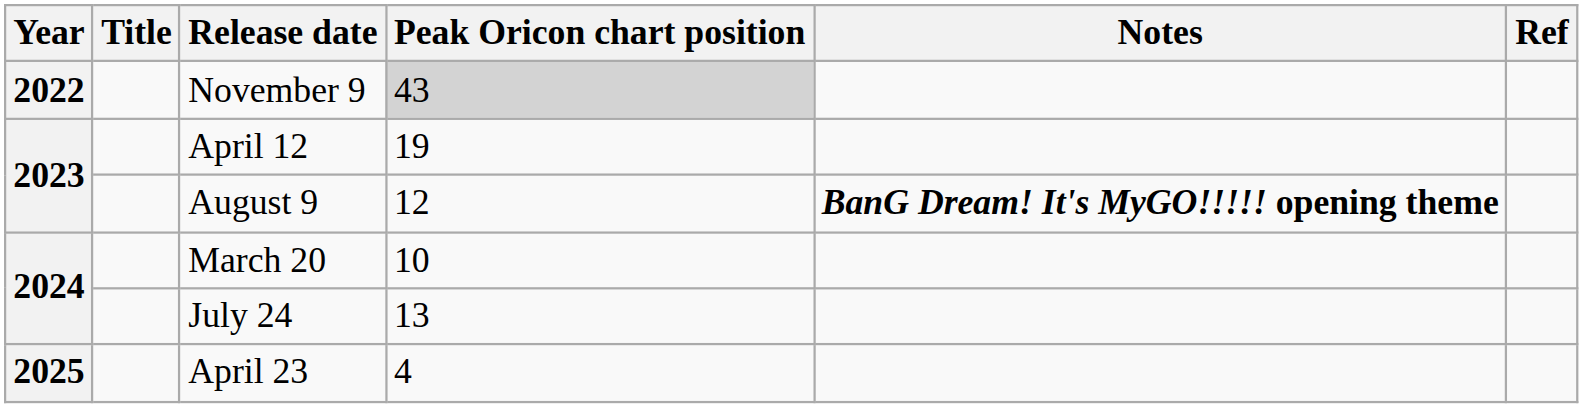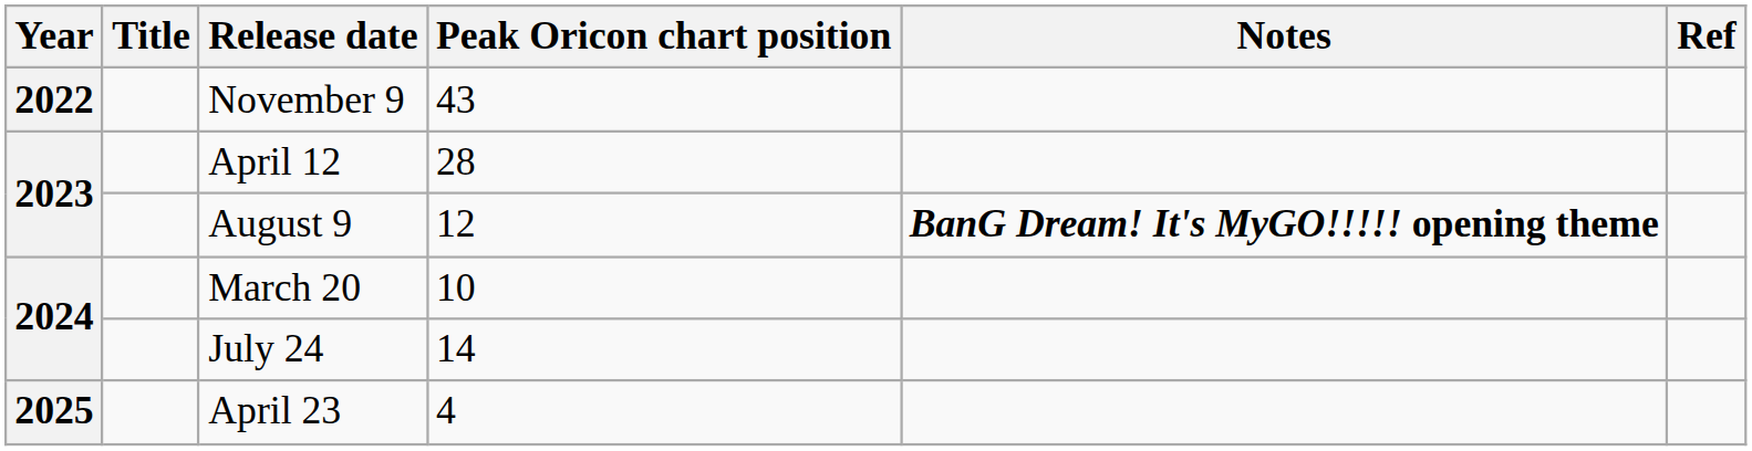 <table class="wikitable" text-align: center>
 <tr>
 <th>Year</th>
 <th>Title</th>
 <th>Release date</th>
 <th>Peak Oricon chart position</th>
 <th>Notes</th>
 <th>Ref</th>
 </tr>
 <tr>
 <th>2022</th>
 <td></td>
 <td>November 9</td>
-<td style="background: lightgrey;">43</td>
+<td>43</td>
 <td></td>
 <td></td>
 </tr>
 <tr>
 <th rowspan="2">2023</th>
 <td></td>
 <td>April 12</td>
-<td>19</td>
+<td>28</td>
 <td></td>
 <td></td>
 </tr>
 <tr>
 <td></td>
 <td>August 9</td>
 <td>12</td>
 <td><strong><em>BanG Dream! It's MyGO!!!!!</em> opening theme</strong></td>
 <td></td>
 </tr>
 <tr>
 <th rowspan="2">2024</th>
 <td></td>
 <td>March 20</td>
 <td>10</td>
 <td></td>
 <td></td>
 </tr>
 <tr>
 <td></td>
 <td>July 24</td>
-<td>13</td>
+<td>14</td>
 <td></td>
 <td></td>
 </tr>
 <tr>
 <th>2025</th>
 <td></td>
 <td>April 23</td>
 <td>4</td>
 <td></td>
 <td></td>
 </tr>
 </table>
